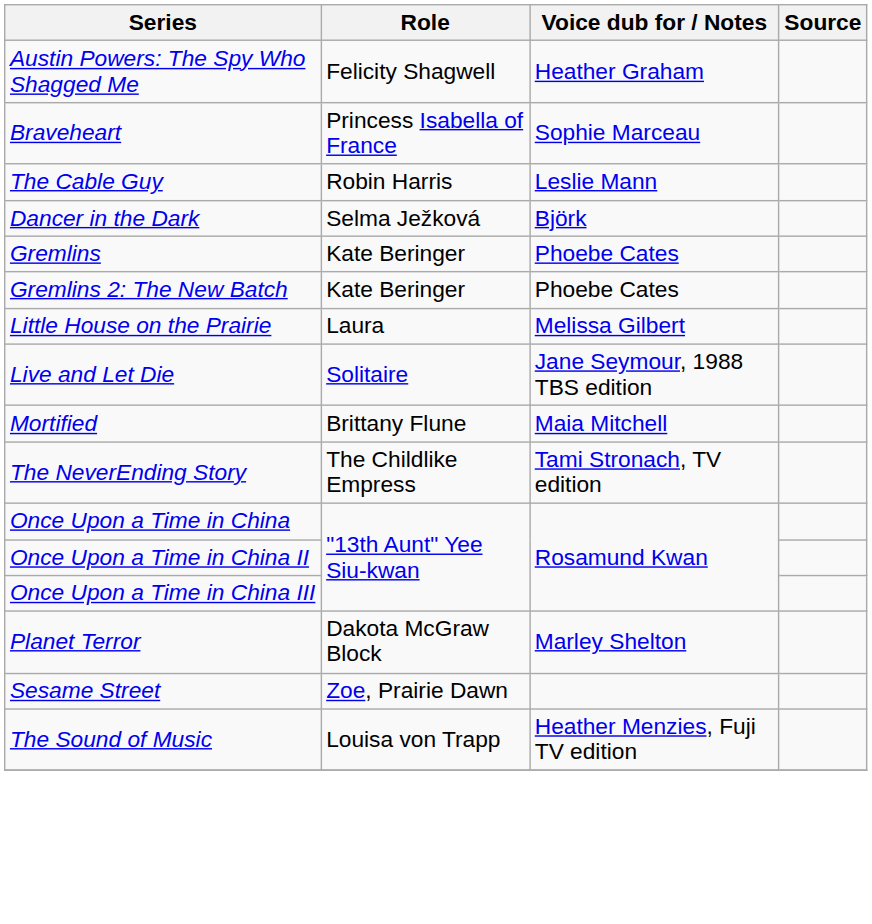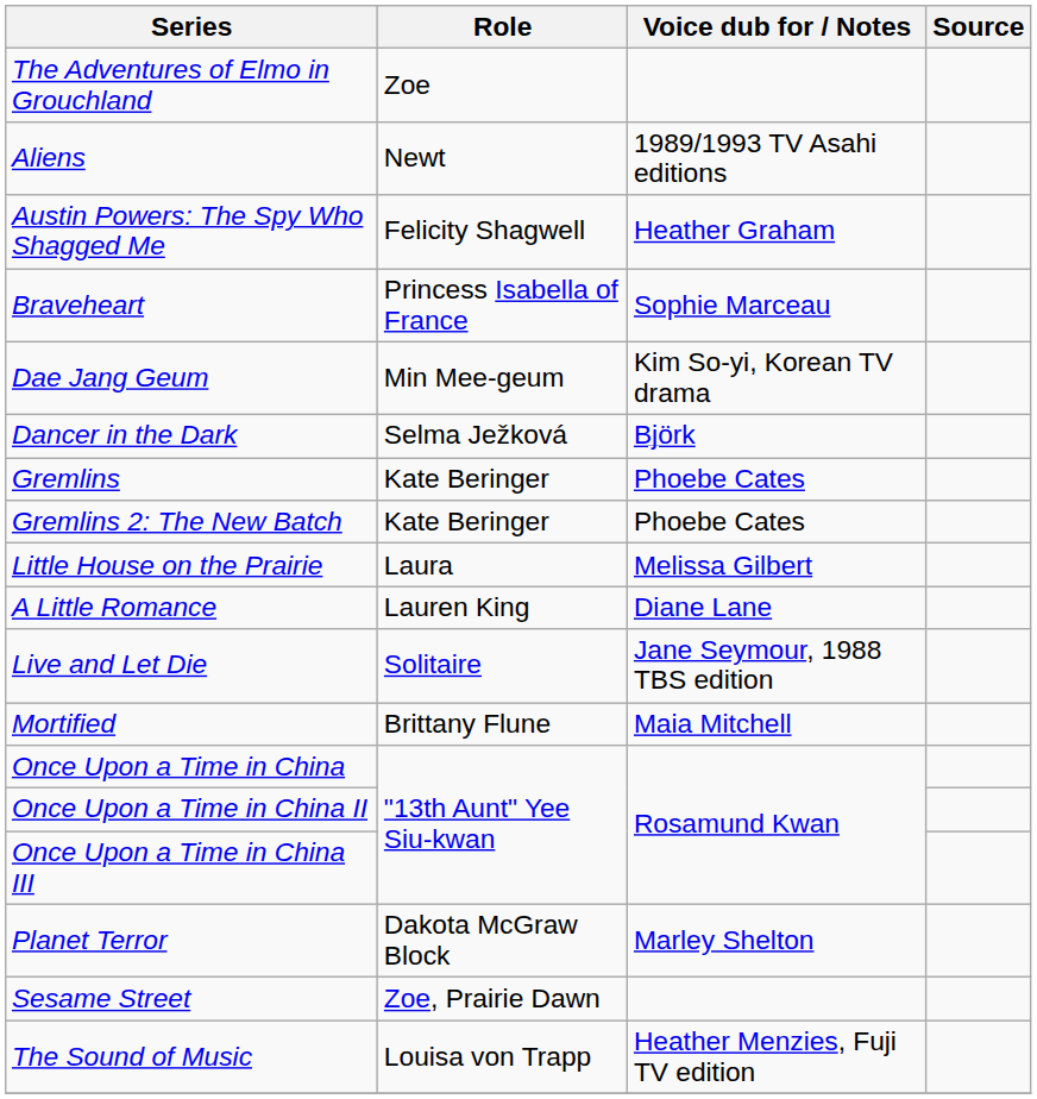 <table class="wikitable sortable plainrowheaders">
 <tr>
 <th>Series</th>
 <th>Role</th>
 <th>Voice dub for / Notes</th>
 <th class="unsortable">Source</th>
+</tr>
+<tr>
+<td><em><a href='#'>The Adventures of Elmo in Grouchland</a></em></td>
+<td>Zoe</td>
+<td></td>
+<td></td>
+</tr>
+<tr>
+<td><em><a href='#'>Aliens</a></em></td>
+<td>Newt</td>
+<td>1989/1993 TV Asahi editions</td>
+<td></td>
 </tr>
 <tr>
 <td><em><a href='#'>Austin Powers: The Spy Who Shagged Me</a></em></td>
 <td>Felicity Shagwell</td>
 <td><a href='#'>Heather Graham</a></td>
 <td></td>
 </tr>
 <tr>
 <td><em><a href='#'>Braveheart</a></em></td>
 <td>Princess <a href='#'>Isabella of France</a></td>
 <td><a href='#'>Sophie Marceau</a></td>
 <td></td>
 </tr>
 <tr>
-<td><em><a href='#'>The Cable Guy</a></em></td>
-<td>Robin Harris</td>
-<td><a href='#'>Leslie Mann</a></td>
+<td><em><a href='#'>Dae Jang Geum</a></em></td>
+<td>Min Mee-geum  </td>
+<td>Kim So-yi, Korean TV drama</td>
 <td></td>
 </tr>
 <tr>
 <td><em><a href='#'>Dancer in the Dark</a></em></td>
 <td>Selma Ježková</td>
 <td><a href='#'>Björk</a></td>
 <td></td>
 </tr>
 <tr>
 <td><em><a href='#'>Gremlins</a></em></td>
 <td>Kate Beringer</td>
 <td><a href='#'>Phoebe Cates</a></td>
 <td></td>
 </tr>
 <tr>
 <td><em><a href='#'>Gremlins 2: The New Batch</a></em></td>
 <td>Kate Beringer</td>
 <td>Phoebe Cates</td>
 <td></td>
 </tr>
 <tr>
 <td><em><a href='#'>Little House on the Prairie</a></em></td>
 <td>Laura</td>
 <td><a href='#'>Melissa Gilbert</a></td>
 <td></td>
 </tr>
 <tr>
+<td><em><a href='#'>A Little Romance</a></em></td>
+<td>Lauren King</td>
+<td><a href='#'>Diane Lane</a></td>
+<td></td>
+</tr>
+<tr>
 <td><em><a href='#'>Live and Let Die</a></em></td>
 <td><a href='#'>Solitaire</a></td>
 <td><a href='#'>Jane Seymour</a>, 1988 TBS edition</td>
 <td></td>
 </tr>
 <tr>
 <td><em><a href='#'>Mortified</a></em></td>
 <td>Brittany Flune</td>
 <td><a href='#'>Maia Mitchell</a></td>
-<td></td>
-</tr>
-<tr>
-<td><em><a href='#'>The NeverEnding Story</a></em></td>
-<td>The Childlike Empress</td>
-<td><a href='#'>Tami Stronach</a>, TV edition</td>
 <td></td>
 </tr>
 <tr>
 <td><em><a href='#'>Once Upon a Time in China</a></em></td>
 <td rowspan="3"><a href='#'>"13th Aunt" Yee Siu-kwan</a></td>
 <td rowspan="3"><a href='#'>Rosamund Kwan</a></td>
 <td></td>
 </tr>
 <tr>
 <td><em><a href='#'>Once Upon a Time in China II</a></em></td>
 <td></td>
 </tr>
 <tr>
 <td><em><a href='#'>Once Upon a Time in China III</a></em></td>
 <td></td>
 </tr>
 <tr>
 <td><em><a href='#'>Planet Terror</a></em></td>
 <td>Dakota McGraw Block</td>
 <td><a href='#'>Marley Shelton</a></td>
 <td></td>
 </tr>
 <tr>
 <td><em><a href='#'>Sesame Street</a></em></td>
 <td><a href='#'>Zoe</a>, Prairie Dawn</td>
 <td></td>
 <td></td>
 </tr>
 <tr>
 <td><em><a href='#'>The Sound of Music</a></em></td>
 <td>Louisa von Trapp</td>
 <td><a href='#'>Heather Menzies</a>, Fuji TV edition</td>
 <td></td>
 </tr>
 <tr>
 </tr>
 </table>
